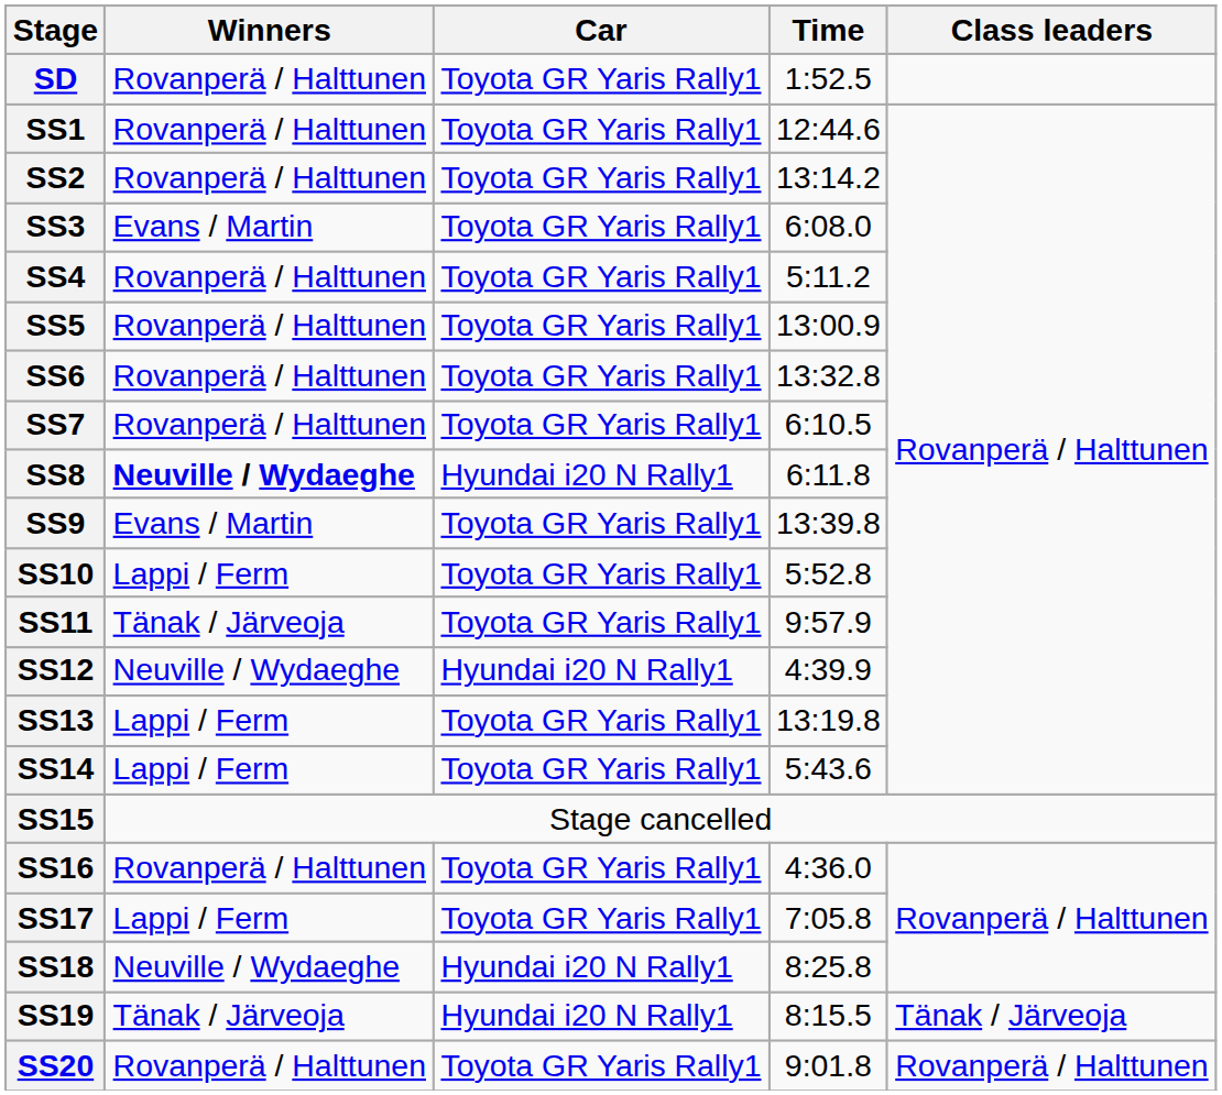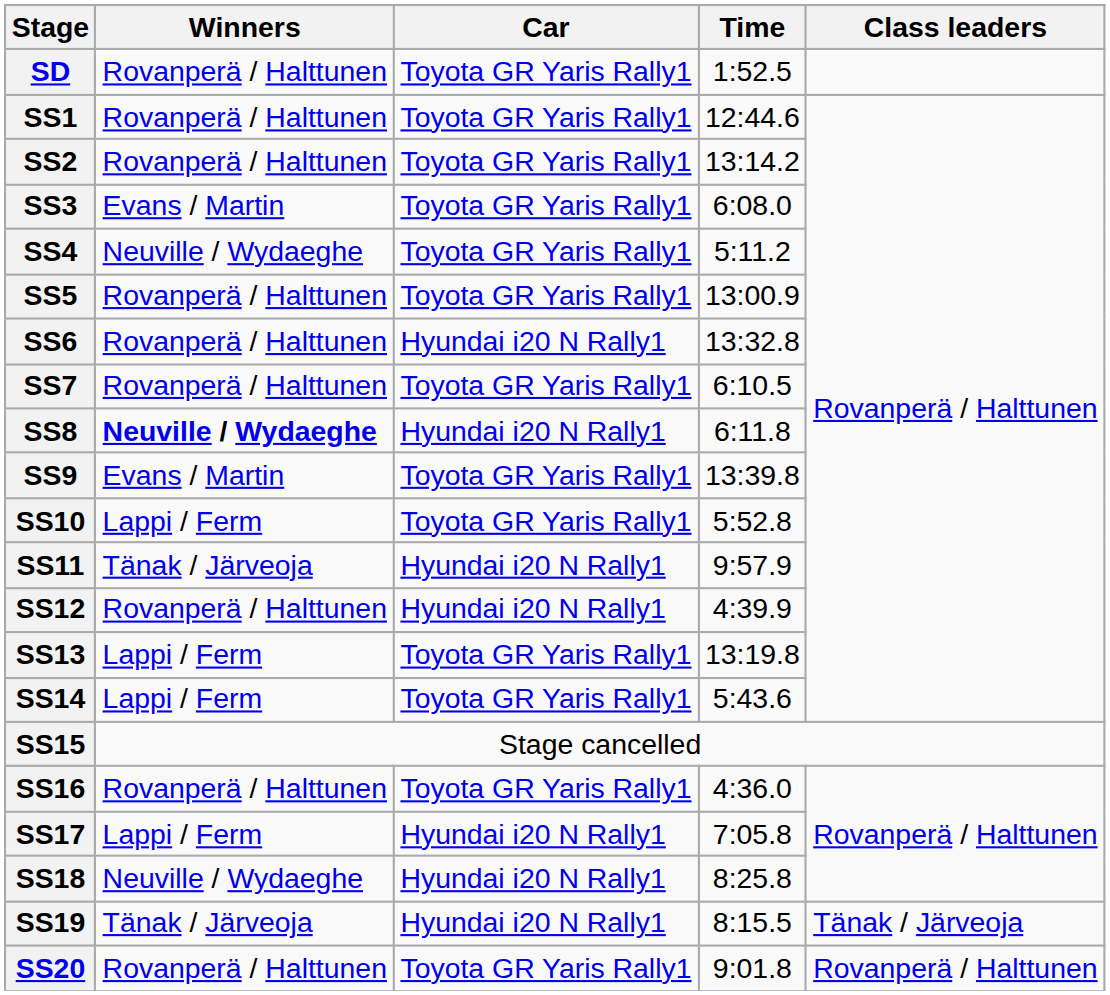 <table class="wikitable" style="font-size:85%">
 <tr>
 <th>Stage</th>
 <th>Winners</th>
 <th>Car</th>
 <th>Time</th>
 <th>Class leaders</th>
 </tr>
 <tr>
 <th><a href='#'>SD</a></th>
 <td><a href='#'>Rovanperä</a> / <a href='#'>Halttunen</a></td>
 <td><a href='#'>Toyota GR Yaris Rally1</a></td>
 <td align="center">1:52.5</td>
 <td></td>
 </tr>
 <tr>
 <th>SS1</th>
 <td><a href='#'>Rovanperä</a> / <a href='#'>Halttunen</a></td>
 <td><a href='#'>Toyota GR Yaris Rally1</a></td>
 <td align="center">12:44.6</td>
 <td rowspan="14"><a href='#'>Rovanperä</a> / <a href='#'>Halttunen</a></td>
 </tr>
 <tr>
 <th>SS2</th>
 <td><a href='#'>Rovanperä</a> / <a href='#'>Halttunen</a></td>
 <td><a href='#'>Toyota GR Yaris Rally1</a></td>
 <td align="center">13:14.2</td>
 </tr>
 <tr>
 <th>SS3</th>
 <td><a href='#'>Evans</a> / <a href='#'>Martin</a></td>
 <td><a href='#'>Toyota GR Yaris Rally1</a></td>
 <td align="center">6:08.0</td>
 </tr>
 <tr>
 <th>SS4</th>
-<td><a href='#'>Rovanperä</a> / <a href='#'>Halttunen</a></td>
+<td><a href='#'>Neuville</a> / <a href='#'>Wydaeghe</a></td>
 <td><a href='#'>Toyota GR Yaris Rally1</a></td>
 <td align="center">5:11.2</td>
 </tr>
 <tr>
 <th>SS5</th>
 <td><a href='#'>Rovanperä</a> / <a href='#'>Halttunen</a></td>
 <td><a href='#'>Toyota GR Yaris Rally1</a></td>
 <td align="center">13:00.9</td>
 </tr>
 <tr>
 <th>SS6</th>
 <td><a href='#'>Rovanperä</a> / <a href='#'>Halttunen</a></td>
-<td><a href='#'>Toyota GR Yaris Rally1</a></td>
+<td><a href='#'>Hyundai i20 N Rally1</a></td>
 <td align="center">13:32.8</td>
 </tr>
 <tr>
 <th>SS7</th>
 <td><a href='#'>Rovanperä</a> / <a href='#'>Halttunen</a></td>
 <td><a href='#'>Toyota GR Yaris Rally1</a></td>
 <td align="center">6:10.5</td>
 </tr>
 <tr>
 <th>SS8</th>
 <td><strong><a href='#'>Neuville</a> / <a href='#'>Wydaeghe</a></strong></td>
 <td><a href='#'>Hyundai i20 N Rally1</a></td>
 <td align="center">6:11.8</td>
 </tr>
 <tr>
 <th>SS9</th>
 <td><a href='#'>Evans</a> / <a href='#'>Martin</a></td>
 <td><a href='#'>Toyota GR Yaris Rally1</a></td>
 <td align="center">13:39.8</td>
 </tr>
 <tr>
 <th>SS10</th>
 <td><a href='#'>Lappi</a> / <a href='#'>Ferm</a></td>
 <td><a href='#'>Toyota GR Yaris Rally1</a></td>
 <td align="center">5:52.8</td>
 </tr>
 <tr>
 <th>SS11</th>
 <td><a href='#'>Tänak</a> / <a href='#'>Järveoja</a></td>
-<td><a href='#'>Toyota GR Yaris Rally1</a></td>
+<td><a href='#'>Hyundai i20 N Rally1</a></td>
 <td align="center">9:57.9</td>
 </tr>
 <tr>
 <th>SS12</th>
-<td><a href='#'>Neuville</a> / <a href='#'>Wydaeghe</a></td>
+<td><a href='#'>Rovanperä</a> / <a href='#'>Halttunen</a></td>
 <td><a href='#'>Hyundai i20 N Rally1</a></td>
 <td align="center">4:39.9</td>
 </tr>
 <tr>
 <th>SS13</th>
 <td><a href='#'>Lappi</a> / <a href='#'>Ferm</a></td>
 <td><a href='#'>Toyota GR Yaris Rally1</a></td>
 <td align="center">13:19.8</td>
 </tr>
 <tr>
 <th>SS14</th>
 <td><a href='#'>Lappi</a> / <a href='#'>Ferm</a></td>
 <td><a href='#'>Toyota GR Yaris Rally1</a></td>
 <td align="center">5:43.6</td>
 </tr>
 <tr>
 <th>SS15</th>
 <td colspan="4" align="center">Stage cancelled</td>
 </tr>
 <tr>
 <th>SS16</th>
 <td><a href='#'>Rovanperä</a> / <a href='#'>Halttunen</a></td>
 <td><a href='#'>Toyota GR Yaris Rally1</a></td>
 <td align="center">4:36.0</td>
 <td rowspan="3"><a href='#'>Rovanperä</a> / <a href='#'>Halttunen</a></td>
 </tr>
 <tr>
 <th>SS17</th>
 <td><a href='#'>Lappi</a> / <a href='#'>Ferm</a></td>
-<td><a href='#'>Toyota GR Yaris Rally1</a></td>
+<td><a href='#'>Hyundai i20 N Rally1</a></td>
 <td align="center">7:05.8</td>
 </tr>
 <tr>
 <th>SS18</th>
 <td><a href='#'>Neuville</a> / <a href='#'>Wydaeghe</a></td>
 <td><a href='#'>Hyundai i20 N Rally1</a></td>
 <td align="center">8:25.8</td>
 </tr>
 <tr>
 <th>SS19</th>
 <td><a href='#'>Tänak</a> / <a href='#'>Järveoja</a></td>
 <td><a href='#'>Hyundai i20 N Rally1</a></td>
 <td align="center">8:15.5</td>
 <td><a href='#'>Tänak</a> / <a href='#'>Järveoja</a></td>
 </tr>
 <tr>
 <th><a href='#'>SS20</a></th>
 <td><a href='#'>Rovanperä</a> / <a href='#'>Halttunen</a></td>
 <td><a href='#'>Toyota GR Yaris Rally1</a></td>
 <td align="center">9:01.8</td>
 <td><a href='#'>Rovanperä</a> / <a href='#'>Halttunen</a></td>
 </tr>
 <tr>
 </tr>
 </table>
